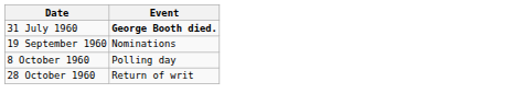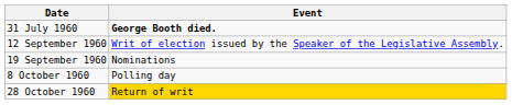 <table class="wikitable">
 <tr>
 <th>Date</th>
 <th>Event</th>
 </tr>
 <tr>
 <td>31 July 1960</td>
 <td><strong>George Booth died.</strong></td>
+</tr>
+<tr>
+<td>12 September 1960</td>
+<td><a href='#'>Writ of election</a> issued by the <a href='#'>Speaker of the Legislative Assembly</a>.</td>
 </tr>
 <tr>
 <td>19 September 1960</td>
 <td>Nominations</td>
 </tr>
 <tr>
 <td>8 October 1960</td>
 <td>Polling day</td>
 </tr>
 <tr>
 <td>28 October 1960</td>
-<td>Return of writ</td>
+<td style="background: gold;">Return of writ</td>
 </tr>
 </table>
